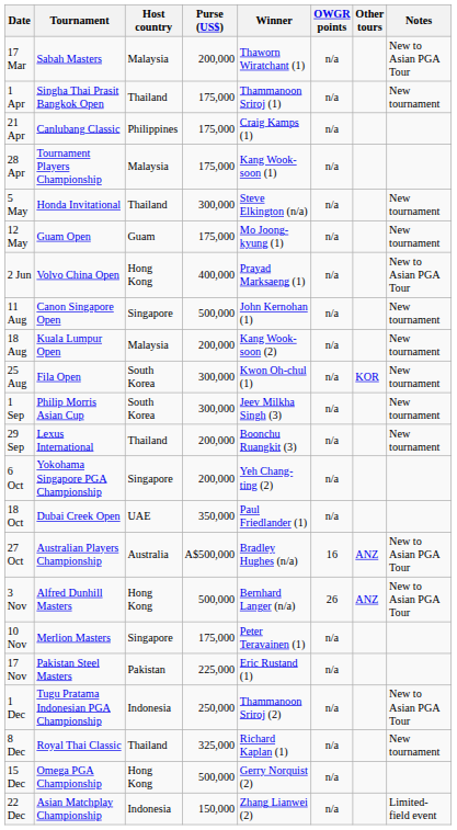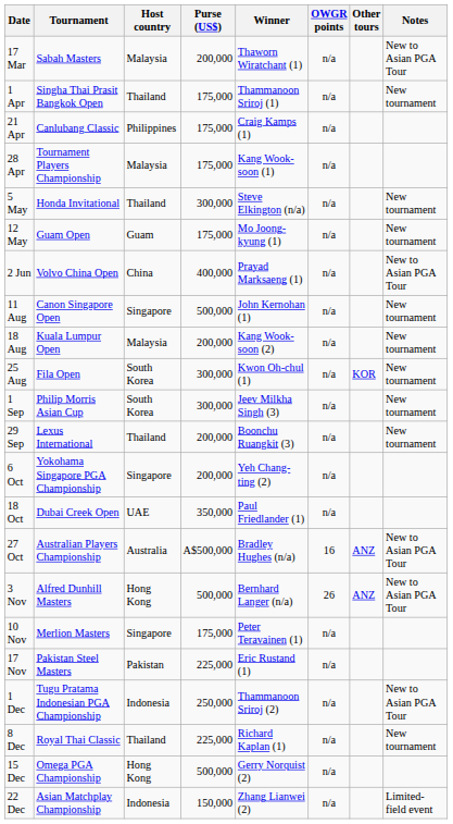 <table class="wikitable" style="font-size:95%">
 <tr>
 <th>Date</th>
 <th>Tournament</th>
 <th>Host country</th>
 <th>Purse<br>(<a href='#'>US$</a>)</th>
 <th>Winner</th>
 <th><a href='#'>OWGR</a><br>points</th>
 <th>Other<br>tours</th>
 <th>Notes</th>
 </tr>
 <tr>
 <td>17 Mar</td>
 <td><a href='#'>Sabah Masters</a></td>
 <td>Malaysia</td>
 <td align=right>200,000</td>
 <td> <a href='#'>Thaworn Wiratchant</a> (1)</td>
 <td align=center>n/a</td>
 <td></td>
 <td>New to Asian PGA Tour</td>
 </tr>
 <tr>
 <td>1 Apr</td>
 <td><a href='#'>Singha Thai Prasit Bangkok Open</a></td>
 <td>Thailand</td>
 <td align=right>175,000</td>
 <td> <a href='#'>Thammanoon Sriroj</a> (1)</td>
 <td align=center>n/a</td>
 <td></td>
 <td>New tournament</td>
 </tr>
 <tr>
 <td>21 Apr</td>
 <td><a href='#'>Canlubang Classic</a></td>
 <td>Philippines</td>
 <td align=right>175,000</td>
 <td> <a href='#'>Craig Kamps</a> (1)</td>
 <td align=center>n/a</td>
 <td></td>
 <td></td>
 </tr>
 <tr>
 <td>28 Apr</td>
 <td><a href='#'>Tournament Players Championship</a></td>
 <td>Malaysia</td>
 <td align=right>175,000</td>
 <td> <a href='#'>Kang Wook-soon</a> (1)</td>
 <td align=center>n/a</td>
 <td></td>
 <td></td>
 </tr>
 <tr>
 <td>5 May</td>
 <td><a href='#'>Honda Invitational</a></td>
 <td>Thailand</td>
 <td align=right>300,000</td>
 <td> <a href='#'>Steve Elkington</a> (n/a)</td>
 <td align=center>n/a</td>
 <td></td>
 <td>New tournament</td>
 </tr>
 <tr>
 <td>12 May</td>
 <td><a href='#'>Guam Open</a></td>
 <td>Guam</td>
 <td align=right>175,000</td>
 <td> <a href='#'>Mo Joong-kyung</a> (1)</td>
 <td align=center>n/a</td>
 <td></td>
 <td>New tournament</td>
 </tr>
 <tr>
 <td>2 Jun</td>
 <td><a href='#'>Volvo China Open</a></td>
-<td>Hong Kong</td>
+<td>China</td>
 <td align=right>400,000</td>
 <td> <a href='#'>Prayad Marksaeng</a> (1)</td>
 <td align=center>n/a</td>
 <td></td>
 <td>New to Asian PGA Tour</td>
 </tr>
 <tr>
 <td>11 Aug</td>
 <td><a href='#'>Canon Singapore Open</a></td>
 <td>Singapore</td>
 <td align=right>500,000</td>
 <td> <a href='#'>John Kernohan</a> (1)</td>
 <td align=center>n/a</td>
 <td></td>
 <td>New tournament</td>
 </tr>
 <tr>
 <td>18 Aug</td>
 <td><a href='#'>Kuala Lumpur Open</a></td>
 <td>Malaysia</td>
 <td align=right>200,000</td>
 <td> <a href='#'>Kang Wook-soon</a> (2)</td>
 <td align=center>n/a</td>
 <td></td>
 <td>New tournament</td>
 </tr>
 <tr>
 <td>25 Aug</td>
 <td><a href='#'>Fila Open</a></td>
 <td>South Korea</td>
 <td align=right>300,000</td>
 <td> <a href='#'>Kwon Oh-chul</a> (1)</td>
 <td align=center>n/a</td>
 <td><a href='#'>KOR</a></td>
 <td>New tournament</td>
 </tr>
 <tr>
 <td>1 Sep</td>
 <td><a href='#'>Philip Morris Asian Cup</a></td>
 <td>South Korea</td>
 <td align=right>300,000</td>
 <td> <a href='#'>Jeev Milkha Singh</a> (3)</td>
 <td align=center>n/a</td>
 <td></td>
 <td>New tournament</td>
 </tr>
 <tr>
 <td>29 Sep</td>
 <td><a href='#'>Lexus International</a></td>
 <td>Thailand</td>
 <td align=right>200,000</td>
 <td> <a href='#'>Boonchu Ruangkit</a> (3)</td>
 <td align=center>n/a</td>
 <td></td>
 <td>New tournament</td>
 </tr>
 <tr>
 <td>6 Oct</td>
 <td><a href='#'>Yokohama Singapore PGA Championship</a></td>
 <td>Singapore</td>
 <td align=right>200,000</td>
 <td> <a href='#'>Yeh Chang-ting</a> (2)</td>
 <td align=center>n/a</td>
 <td></td>
 <td></td>
 </tr>
 <tr>
 <td>18 Oct</td>
 <td><a href='#'>Dubai Creek Open</a></td>
 <td>UAE</td>
 <td align=right>350,000</td>
 <td> <a href='#'>Paul Friedlander</a> (1)</td>
 <td align=center>n/a</td>
 <td></td>
 <td></td>
 </tr>
 <tr>
 <td>27 Oct</td>
 <td><a href='#'>Australian Players Championship</a></td>
 <td>Australia</td>
 <td align=right>A$500,000</td>
 <td> <a href='#'>Bradley Hughes</a> (n/a)</td>
 <td align=center>16</td>
 <td><a href='#'>ANZ</a></td>
 <td>New to Asian PGA Tour</td>
 </tr>
 <tr>
 <td>3 Nov</td>
 <td><a href='#'>Alfred Dunhill Masters</a></td>
 <td>Hong Kong</td>
 <td align=right>500,000</td>
 <td> <a href='#'>Bernhard Langer</a> (n/a)</td>
 <td align=center>26</td>
 <td><a href='#'>ANZ</a></td>
 <td>New to Asian PGA Tour</td>
 </tr>
 <tr>
 <td>10 Nov</td>
 <td><a href='#'>Merlion Masters</a></td>
 <td>Singapore</td>
 <td align=right>175,000</td>
 <td> <a href='#'>Peter Teravainen</a> (1)</td>
 <td align=center>n/a</td>
 <td></td>
 <td></td>
 </tr>
 <tr>
 <td>17 Nov</td>
 <td><a href='#'>Pakistan Steel Masters</a></td>
 <td>Pakistan</td>
 <td align=right>225,000</td>
 <td> <a href='#'>Eric Rustand</a> (1)</td>
 <td align=center>n/a</td>
 <td></td>
 <td></td>
 </tr>
 <tr>
 <td>1 Dec</td>
 <td><a href='#'>Tugu Pratama Indonesian PGA Championship</a></td>
 <td>Indonesia</td>
 <td align=right>250,000</td>
 <td> <a href='#'>Thammanoon Sriroj</a> (2)</td>
 <td align=center>n/a</td>
 <td></td>
 <td>New to Asian PGA Tour</td>
 </tr>
 <tr>
 <td>8 Dec</td>
 <td><a href='#'>Royal Thai Classic</a></td>
 <td>Thailand</td>
-<td align=right>325,000</td>
+<td align=right>225,000</td>
 <td> <a href='#'>Richard Kaplan</a> (1)</td>
 <td align=center>n/a</td>
 <td></td>
 <td>New tournament</td>
 </tr>
 <tr>
 <td>15 Dec</td>
 <td><a href='#'>Omega PGA Championship</a></td>
 <td>Hong Kong</td>
 <td align=right>500,000</td>
 <td> <a href='#'>Gerry Norquist</a> (2)</td>
 <td align=center>n/a</td>
 <td></td>
 <td></td>
 </tr>
 <tr>
 <td>22 Dec</td>
 <td><a href='#'>Asian Matchplay Championship</a></td>
 <td>Indonesia</td>
 <td align=right>150,000</td>
 <td> <a href='#'>Zhang Lianwei</a> (2)</td>
 <td align=center>n/a</td>
 <td></td>
 <td>Limited-field event</td>
 </tr>
 </table>
